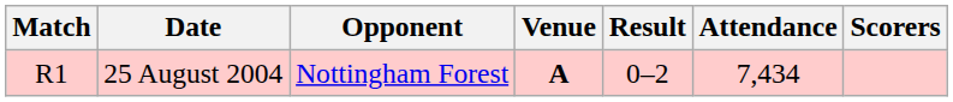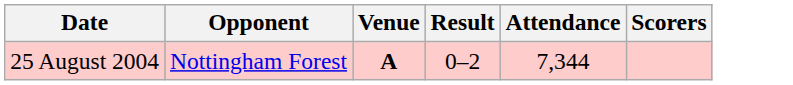 <table class="wikitable" style="font-size:100%; text-align:center">
 <tr>
-<th>Match</th>
 <th>Date</th>
 <th>Opponent</th>
 <th>Venue</th>
 <th>Result</th>
 <th>Attendance</th>
 <th>Scorers</th>
 </tr>
 <tr style="background: #FFCCCC;">
-<td>R1</td>
 <td>25 August 2004</td>
 <td><a href='#'>Nottingham Forest</a></td>
 <td><strong>A</strong></td>
 <td>0–2</td>
-<td>7,434</td>
+<td>7,344</td>
 <td></td>
 </tr>
 </table>
